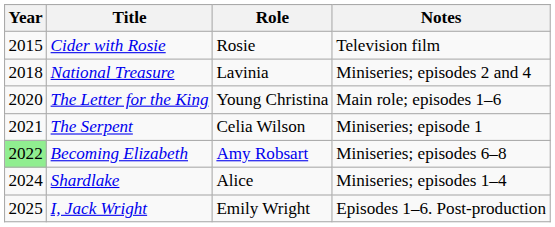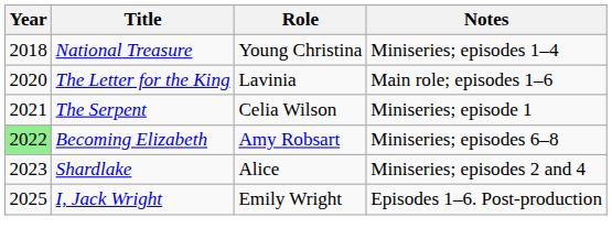 <table class="wikitable sortable">
 <tr>
 <th>Year</th>
 <th>Title</th>
 <th>Role</th>
 <th class="unsortable">Notes</th>
 </tr>
 <tr>
-<td>2015</td>
-<td><em><a href='#'>Cider with Rosie</a></em></td>
-<td>Rosie</td>
-<td>Television film</td>
-</tr>
-<tr>
 <td>2018</td>
 <td><em><a href='#'>National Treasure</a></em></td>
-<td>Lavinia</td>
-<td>Miniseries; episodes 2 and 4</td>
+<td>Young Christina</td>
+<td>Miniseries; episodes 1–4</td>
 </tr>
 <tr>
 <td>2020</td>
 <td><em><a href='#'>The Letter for the King</a></em></td>
-<td>Young Christina</td>
+<td>Lavinia</td>
 <td>Main role; episodes 1–6</td>
 </tr>
 <tr>
 <td>2021</td>
 <td><em><a href='#'>The Serpent</a></em></td>
 <td>Celia Wilson</td>
 <td>Miniseries; episode 1</td>
 </tr>
 <tr>
 <td style="background: lightgreen;">2022</td>
 <td><em><a href='#'>Becoming Elizabeth</a></em></td>
 <td><a href='#'>Amy Robsart</a></td>
 <td>Miniseries; episodes 6–8</td>
 </tr>
 <tr>
-<td>2024</td>
+<td>2023</td>
 <td><em><a href='#'>Shardlake</a></em></td>
 <td>Alice</td>
-<td>Miniseries; episodes 1–4</td>
+<td>Miniseries; episodes 2 and 4</td>
 </tr>
 <tr>
 <td>2025</td>
 <td><em><a href='#'>I, Jack Wright</a></em></td>
 <td>Emily Wright</td>
 <td>Episodes 1–6. Post-production</td>
 </tr>
 </table>
